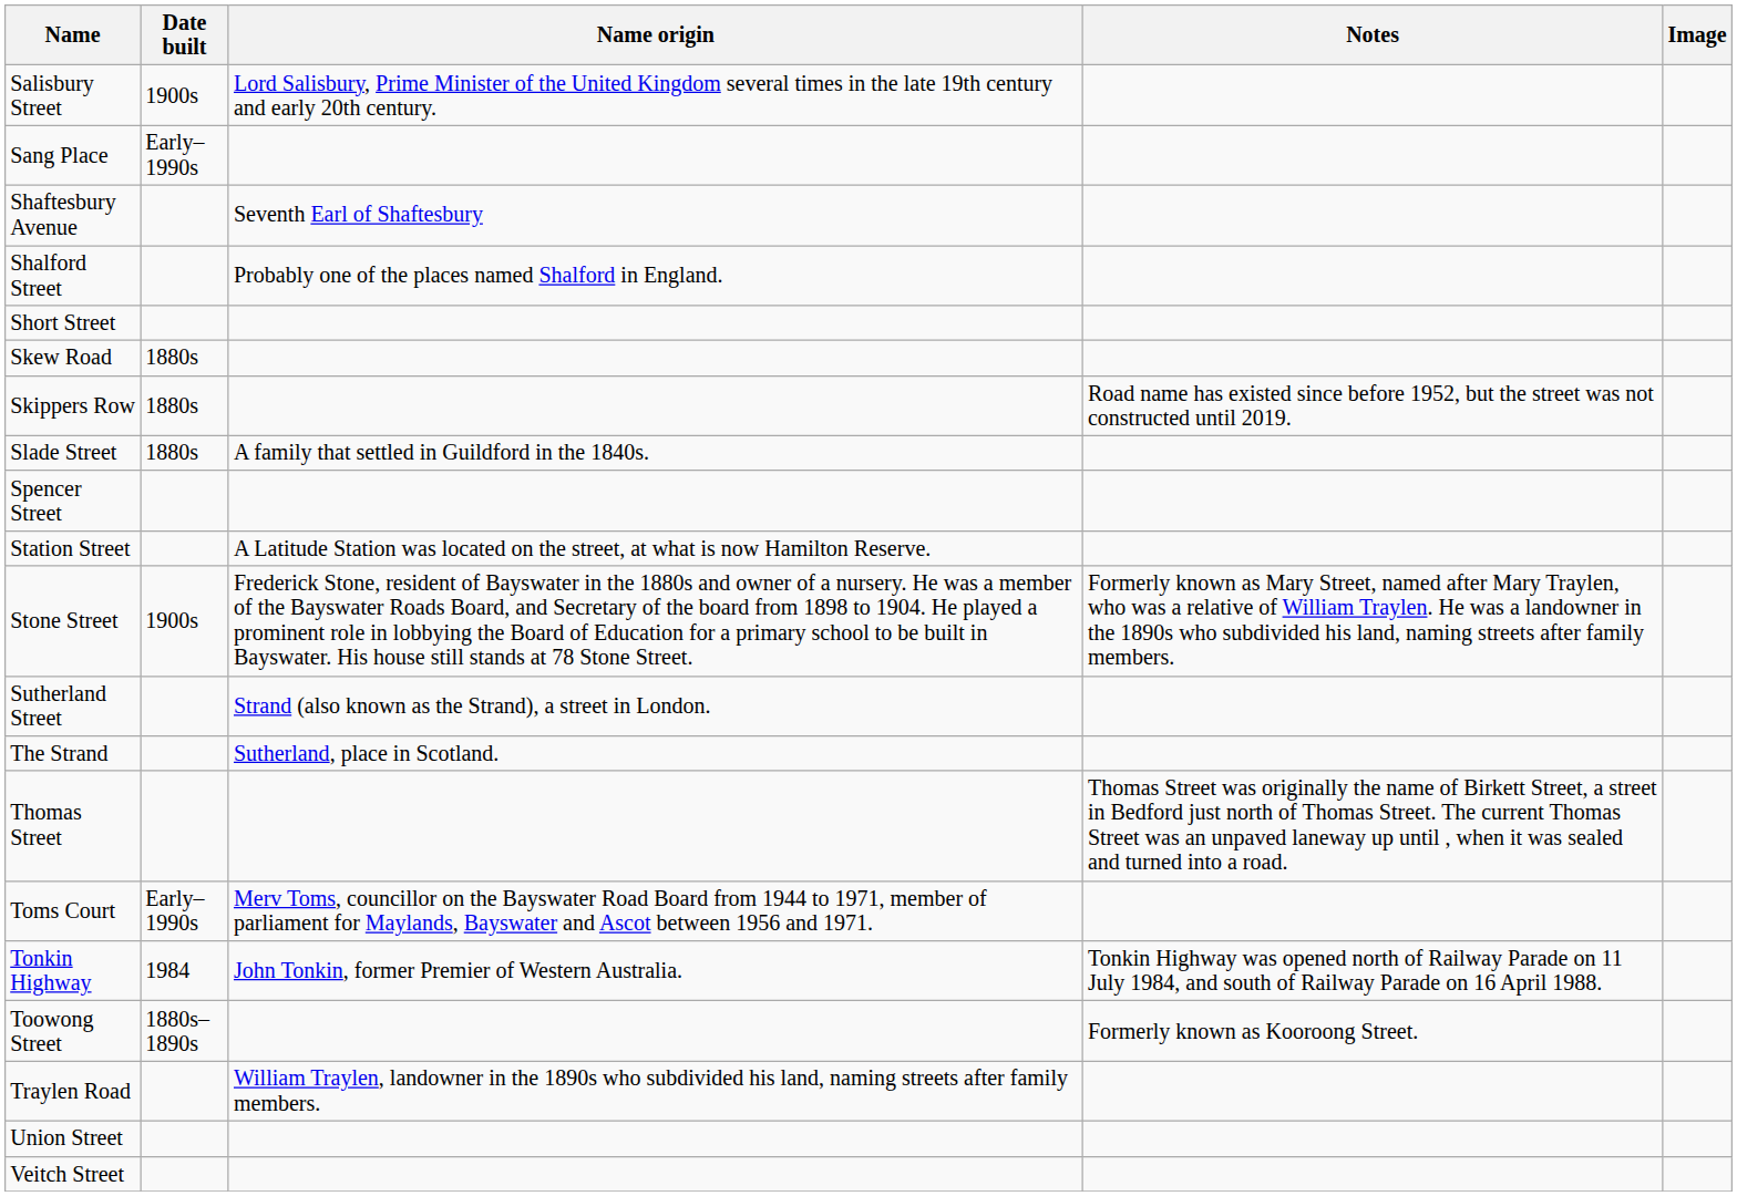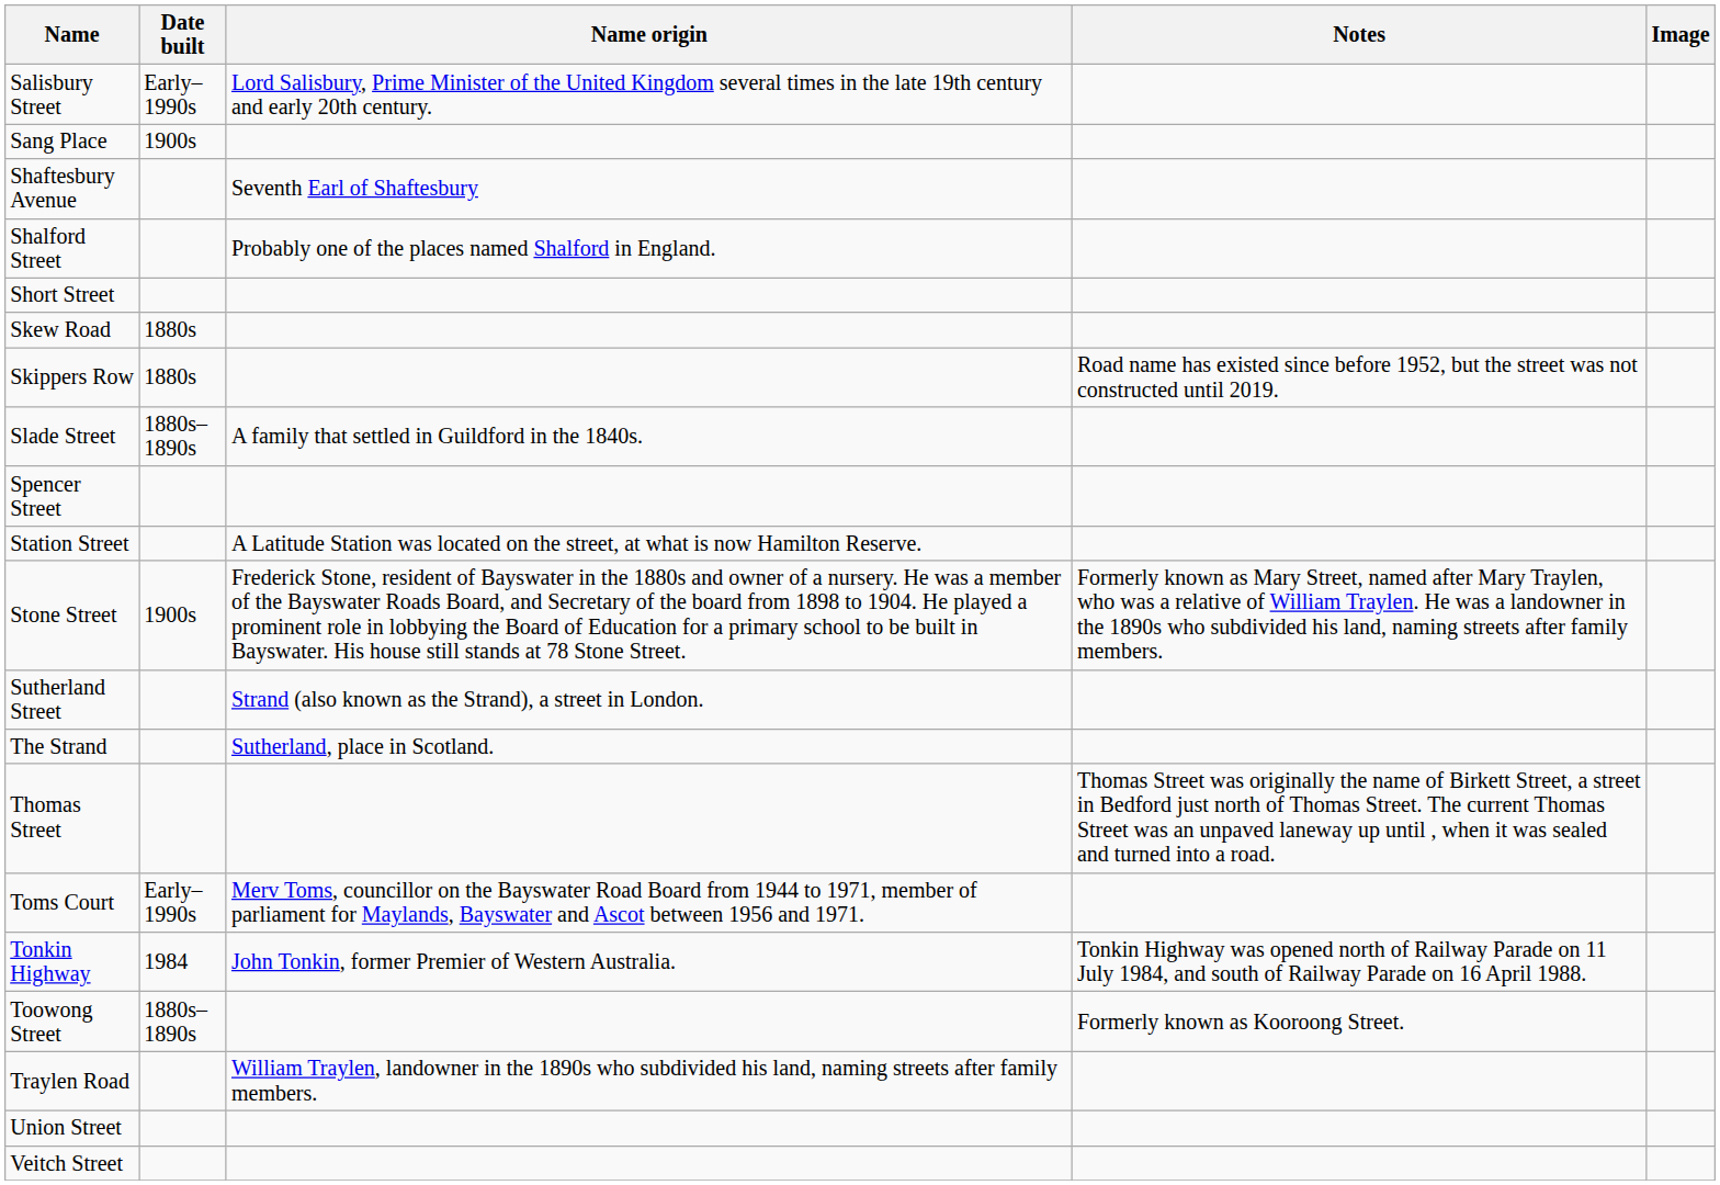 <table class="wikitable">
 <tr>
 <th>Name</th>
 <th>Date built</th>
 <th>Name origin</th>
 <th>Notes</th>
 <th>Image</th>
 </tr>
 <tr>
 <td>Salisbury Street</td>
-<td>1900s</td>
+<td>Early–1990s</td>
 <td><a href='#'>Lord Salisbury</a>, <a href='#'>Prime Minister of the United Kingdom</a> several times in the late 19th century and early 20th century.</td>
 <td></td>
 <td></td>
 </tr>
 <tr>
 <td>Sang Place</td>
-<td>Early–1990s</td>
+<td>1900s</td>
 <td></td>
 <td></td>
 <td></td>
 </tr>
 <tr>
 <td>Shaftesbury Avenue</td>
 <td></td>
 <td>Seventh <a href='#'>Earl of Shaftesbury</a></td>
 <td></td>
 <td></td>
 </tr>
 <tr>
 <td>Shalford Street</td>
 <td></td>
 <td>Probably one of the places named <a href='#'>Shalford</a> in England.</td>
 <td></td>
 <td></td>
 </tr>
 <tr>
 <td>Short Street</td>
 <td></td>
 <td></td>
 <td></td>
 <td></td>
 </tr>
 <tr>
 <td>Skew Road</td>
 <td>1880s</td>
 <td></td>
 <td></td>
 <td></td>
 </tr>
 <tr>
 <td>Skippers Row</td>
 <td>1880s</td>
 <td></td>
 <td>Road name has existed since before 1952, but the street was not constructed until 2019.</td>
 <td></td>
 </tr>
 <tr>
 <td>Slade Street</td>
-<td>1880s</td>
+<td>1880s–1890s</td>
 <td>A family that settled in Guildford in the 1840s.</td>
 <td></td>
 <td></td>
 </tr>
 <tr>
 <td>Spencer Street</td>
 <td></td>
 <td></td>
 <td></td>
 <td></td>
 </tr>
 <tr>
 <td>Station Street</td>
 <td></td>
 <td>A Latitude Station was located on the street, at what is now Hamilton Reserve.</td>
 <td></td>
 <td></td>
 </tr>
 <tr>
 <td>Stone Street</td>
 <td>1900s</td>
 <td>Frederick Stone, resident of Bayswater in the 1880s and owner of a nursery. He was a member of the Bayswater Roads Board, and Secretary of the board from 1898 to 1904. He played a prominent role in lobbying the Board of Education for a primary school to be built in Bayswater. His house still stands at 78 Stone Street.</td>
 <td>Formerly known as Mary Street, named after Mary Traylen, who was a relative of <a href='#'>William Traylen</a>. He was a landowner in the 1890s who subdivided his land, naming streets after family members.</td>
 <td></td>
 </tr>
 <tr>
 <td>Sutherland Street</td>
 <td></td>
 <td><a href='#'>Strand</a> (also known as the Strand), a street in London.</td>
 <td></td>
 <td></td>
 </tr>
 <tr>
 <td>The Strand</td>
 <td></td>
 <td><a href='#'>Sutherland</a>, place in Scotland.</td>
 <td></td>
 <td></td>
 </tr>
 <tr>
 <td>Thomas Street</td>
 <td></td>
 <td></td>
 <td>Thomas Street was originally the name of Birkett Street, a street in Bedford just north of Thomas Street. The current Thomas Street was an unpaved laneway up until , when it was sealed and turned into a road.</td>
 <td></td>
 </tr>
 <tr>
 <td>Toms Court</td>
 <td>Early–1990s</td>
 <td><a href='#'>Merv Toms</a>, councillor on the Bayswater Road Board from 1944 to 1971, member of parliament for <a href='#'>Maylands</a>, <a href='#'>Bayswater</a> and <a href='#'>Ascot</a> between 1956 and 1971.</td>
 <td></td>
 <td></td>
 </tr>
 <tr>
 <td><a href='#'>Tonkin Highway</a></td>
 <td>1984</td>
 <td><a href='#'>John Tonkin</a>, former Premier of Western Australia.</td>
 <td>Tonkin Highway was opened north of Railway Parade on 11 July 1984, and south of Railway Parade on 16 April 1988.</td>
 <td></td>
 </tr>
 <tr>
 <td>Toowong Street</td>
 <td>1880s–1890s</td>
 <td></td>
 <td>Formerly known as Kooroong Street.</td>
 <td></td>
 </tr>
 <tr>
 <td>Traylen Road</td>
 <td></td>
 <td><a href='#'>William Traylen</a>, landowner in the 1890s who subdivided his land, naming streets after family members.</td>
 <td></td>
 <td></td>
 </tr>
 <tr>
 <td>Union Street</td>
 <td></td>
 <td></td>
 <td></td>
 <td></td>
 </tr>
 <tr>
 <td>Veitch Street</td>
 <td></td>
 <td></td>
 <td></td>
 <td></td>
 </tr>
 </table>
